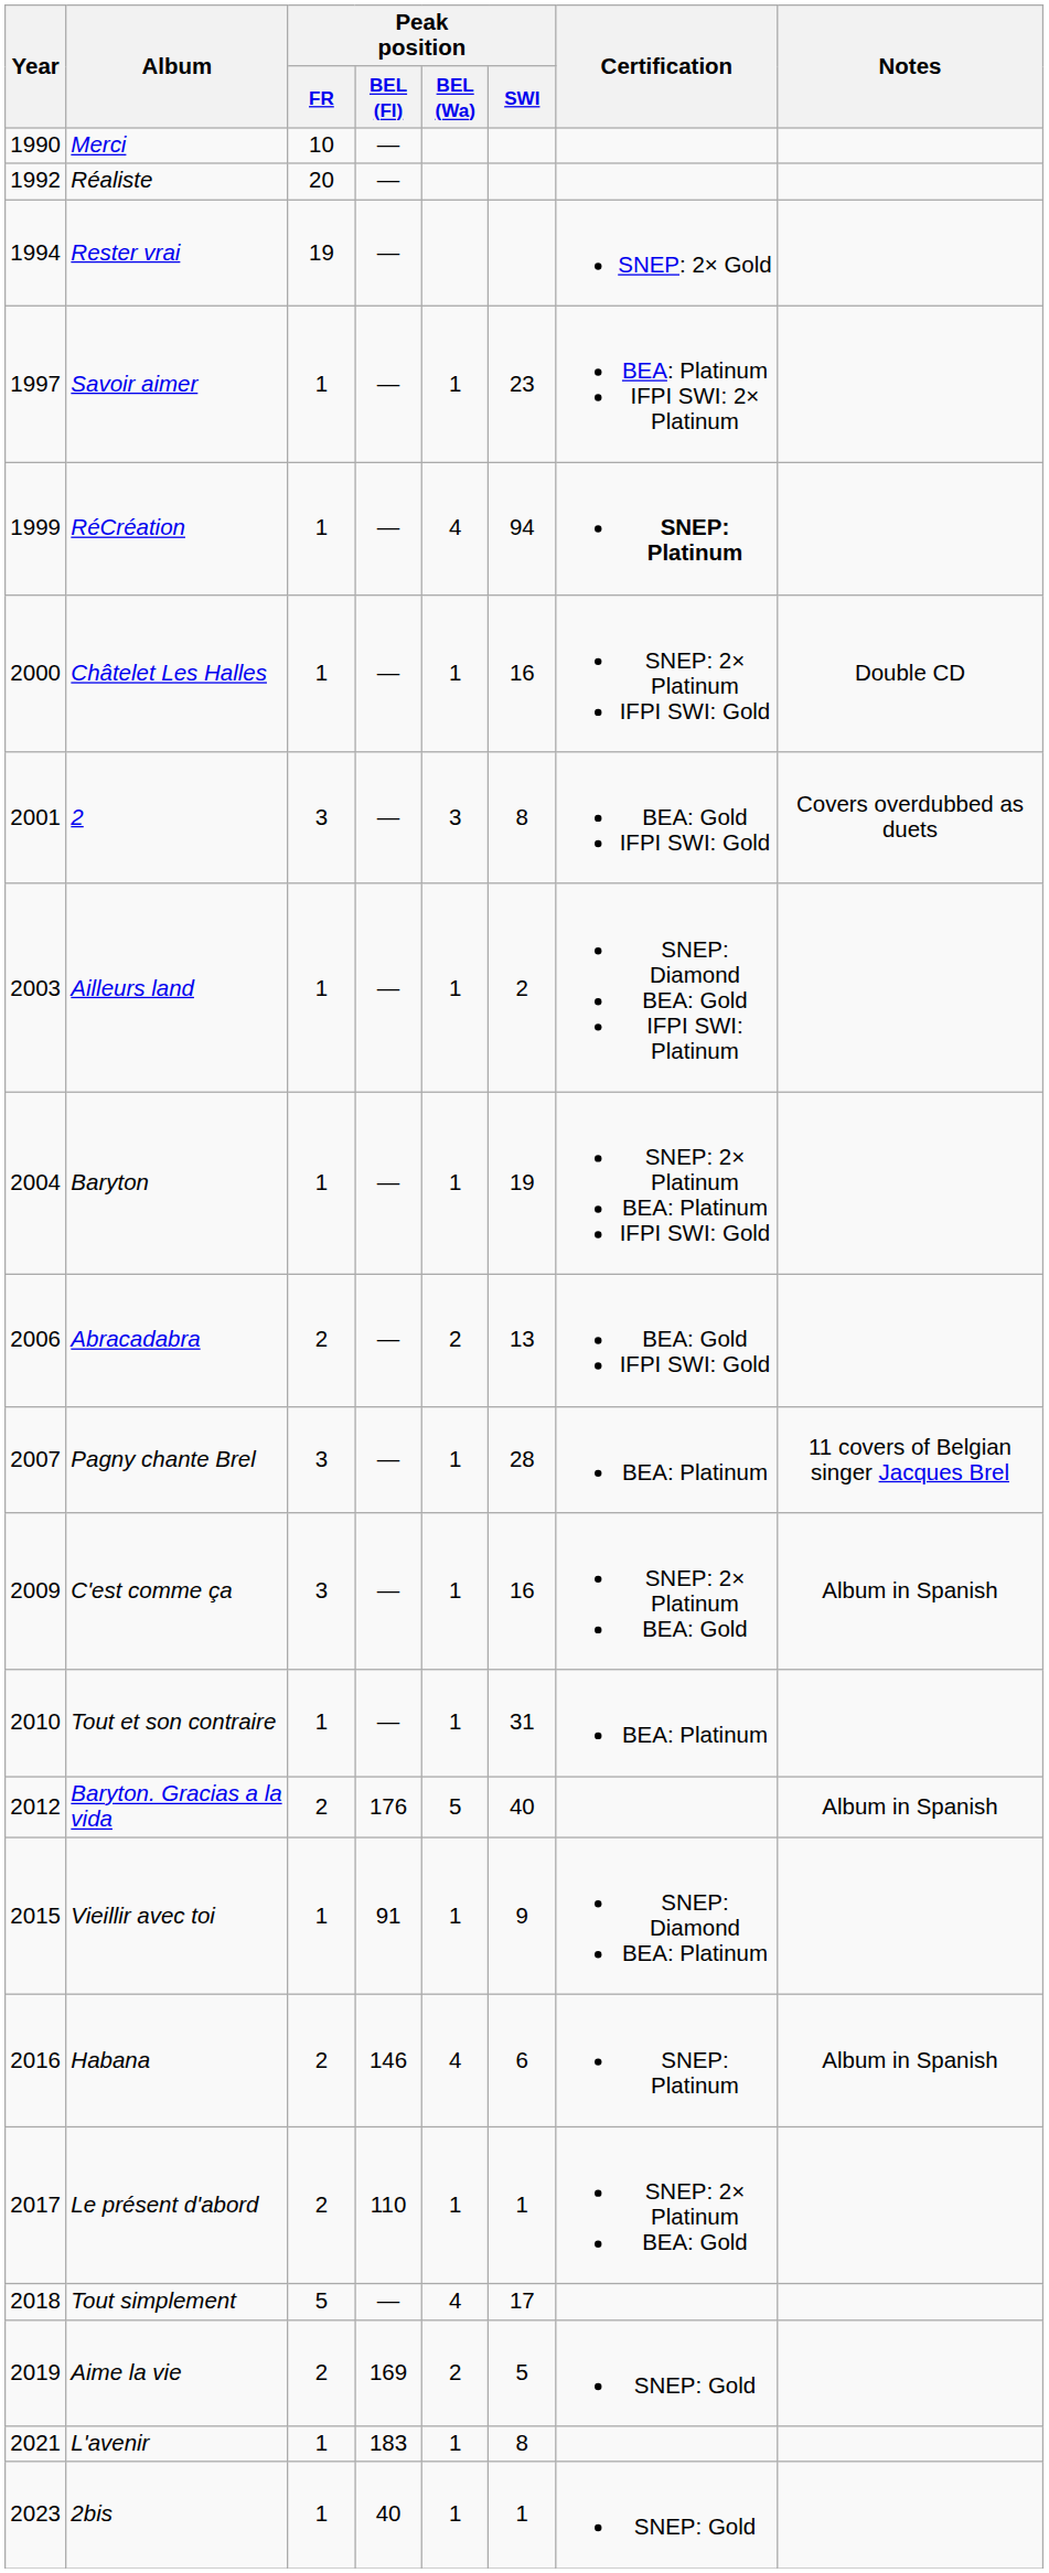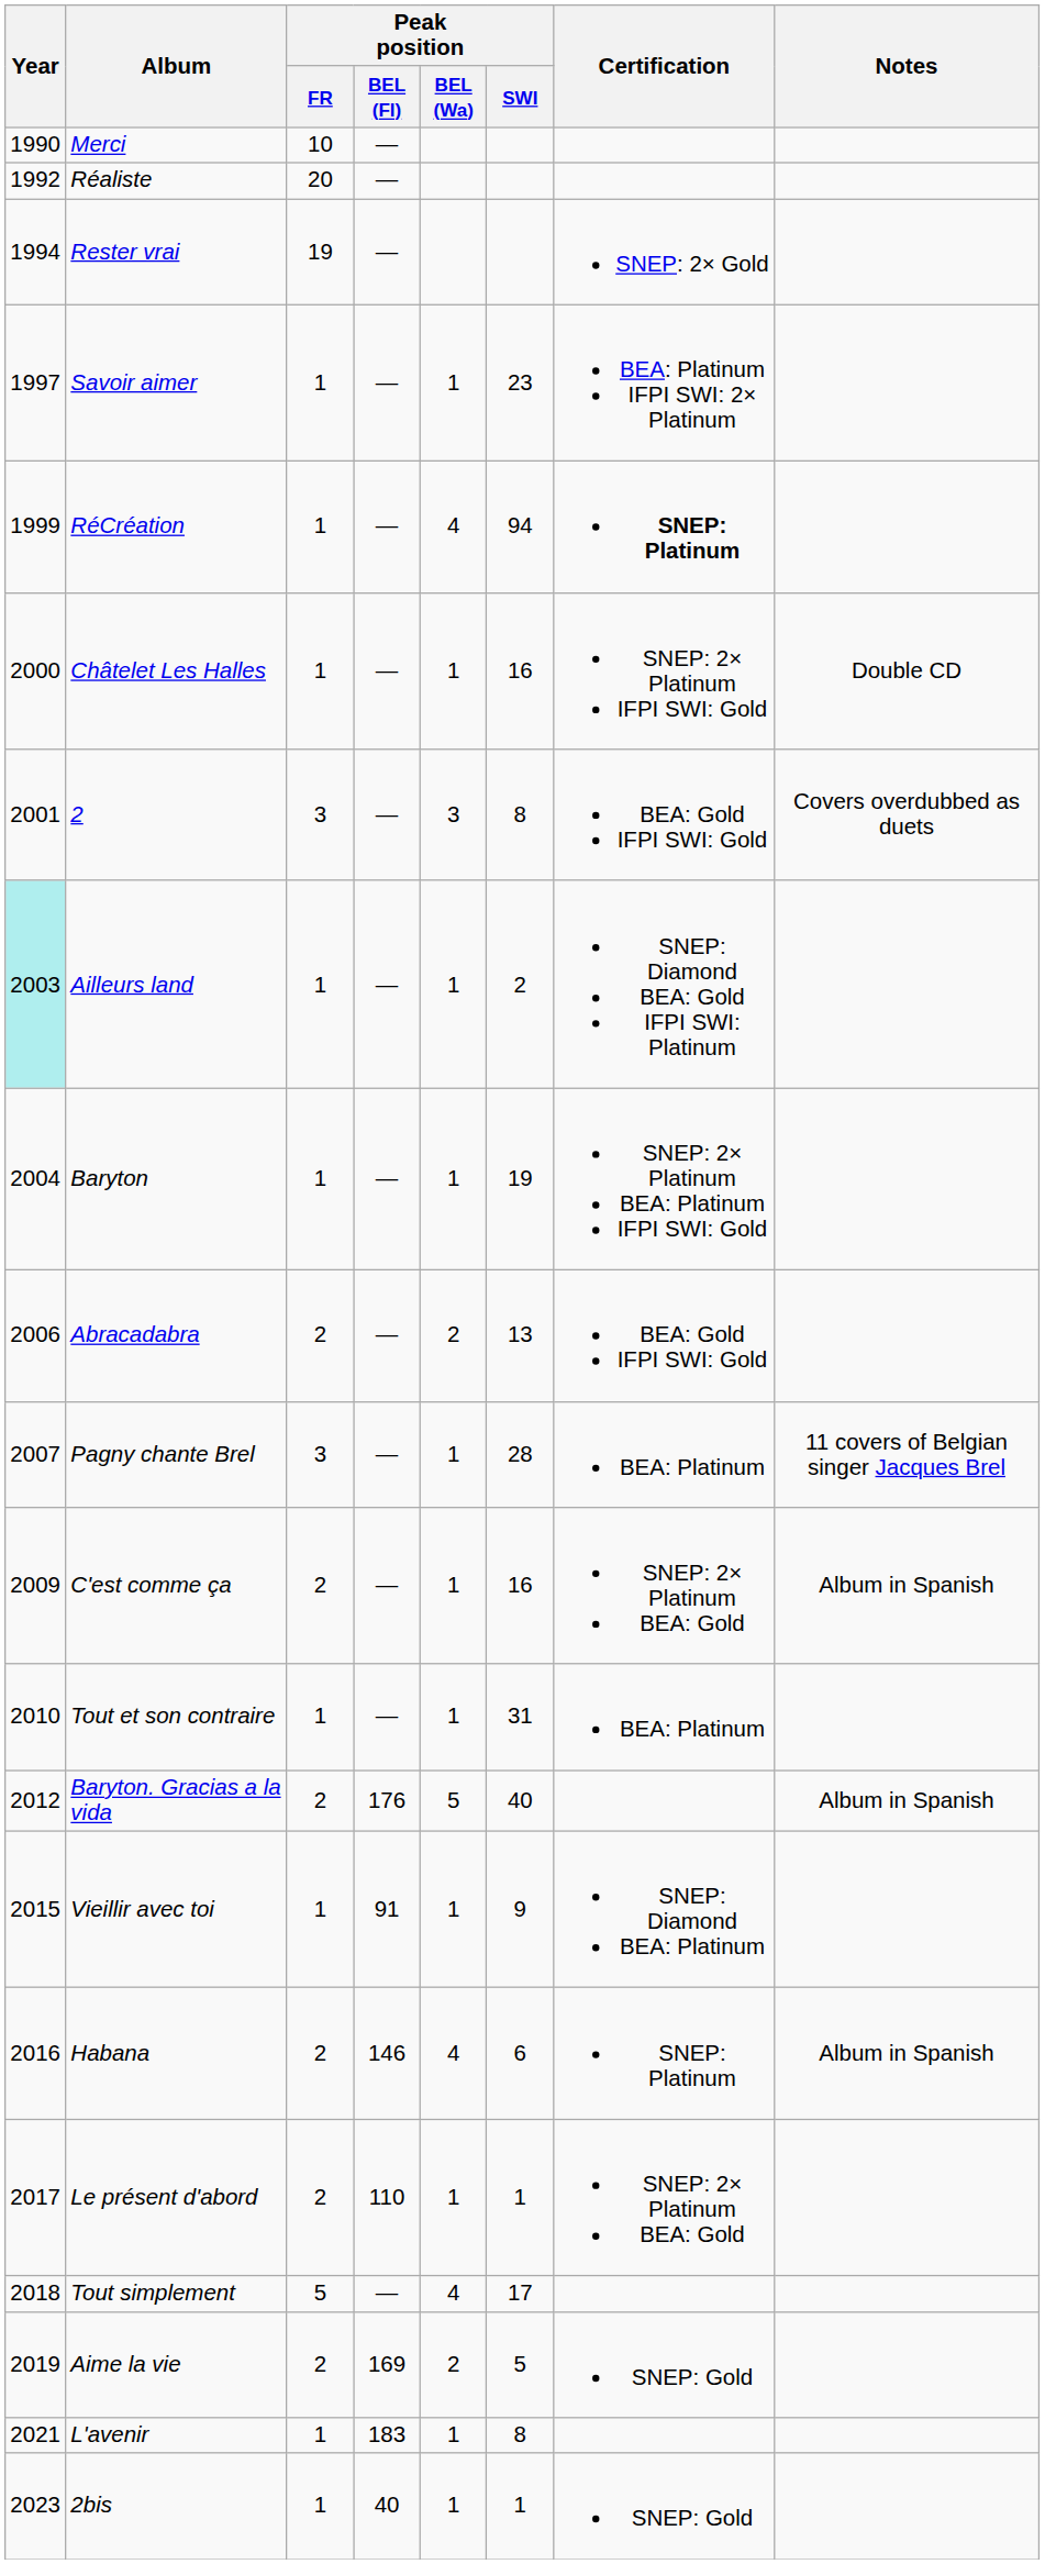 <table class="wikitable">
 <tr>
 <th style="text-align:center;" rowspan="2" width=10>Year</th>
 <th rowspan="2" style="text-align:center; width:150px;">Album</th>
 <th style="text-align:center;" colspan="4">Peak<br>position</th>
 <th rowspan="2" style="width:150px;">Certification</th>
 <th rowspan="2" style="width:180px;">Notes</th>
 </tr>
 <tr>
 <th width="40"><small><a href='#'>FR</a></small><br></th>
 <th width="40"><small><a href='#'>BEL <br>(Fl)</a></small><br></th>
 <th width="40"><small><a href='#'>BEL <br>(Wa)</a></small><br></th>
 <th width="40"><small><a href='#'>SWI</a></small><br></th>
 </tr>
 <tr>
 <td style="text-align:center;">1990</td>
 <td><em><a href='#'>Merci</a></em></td>
 <td style="text-align:center;">10</td>
 <td style="text-align:center;">—</td>
 <td style="text-align:center;"></td>
 <td style="text-align:center;"></td>
 <td style="text-align:center;"></td>
 <td style="text-align:center;"></td>
 </tr>
 <tr>
 <td style="text-align:center;">1992</td>
 <td><em>Réaliste</em></td>
 <td style="text-align:center;">20</td>
 <td style="text-align:center;">—</td>
 <td style="text-align:center;"></td>
 <td style="text-align:center;"></td>
 <td style="text-align:center;"></td>
 <td style="text-align:center;"></td>
 </tr>
 <tr>
 <td style="text-align:center;">1994</td>
 <td><em><a href='#'>Rester vrai</a></em></td>
 <td style="text-align:center;">19</td>
 <td style="text-align:center;">—</td>
 <td style="text-align:center;"></td>
 <td style="text-align:center;"></td>
 <td style="text-align:center;"><br><ul><li><a href='#'>SNEP</a>: 2× Gold</li></ul></td>
 <td style="text-align:center;"></td>
 </tr>
 <tr>
 <td style="text-align:center;">1997</td>
 <td><em><a href='#'>Savoir aimer</a></em></td>
 <td style="text-align:center;">1</td>
 <td style="text-align:center;">—</td>
 <td style="text-align:center;">1</td>
 <td style="text-align:center;">23</td>
 <td style="text-align:center;"><br><ul><li><a href='#'>BEA</a>: Platinum</li><li>IFPI SWI: 2× Platinum</li></ul></td>
 <td style="text-align:center;"></td>
 </tr>
 <tr>
 <td style="text-align:center;">1999</td>
 <td><em><a href='#'>RéCréation</a></em></td>
 <td style="text-align:center;">1</td>
 <td style="text-align:center;">—</td>
 <td style="text-align:center;">4</td>
 <td style="text-align:center;">94</td>
 <td style="text-align:center;"><strong><br><ul><li>SNEP: Platinum</li></ul></strong></td>
 <td style="text-align:center;"></td>
 </tr>
 <tr>
 <td style="text-align:center;">2000</td>
 <td><em><a href='#'>Châtelet Les Halles</a></em></td>
 <td style="text-align:center;">1</td>
 <td style="text-align:center;">—</td>
 <td style="text-align:center;">1</td>
 <td style="text-align:center;">16</td>
 <td style="text-align:center;"><br><ul><li>SNEP: 2× Platinum</li><li>IFPI SWI: Gold</li></ul></td>
 <td style="text-align:center;">Double CD</td>
 </tr>
 <tr>
 <td style="text-align:center;">2001</td>
 <td><em><a href='#'>2</a></em></td>
 <td style="text-align:center;">3</td>
 <td style="text-align:center;">—</td>
 <td style="text-align:center;">3</td>
 <td style="text-align:center;">8</td>
 <td style="text-align:center;"><br><ul><li>BEA: Gold</li><li>IFPI SWI: Gold</li></ul></td>
 <td style="text-align:center;">Covers overdubbed as duets</td>
 </tr>
 <tr>
-<td style="text-align:center;">2003</td>
+<td style="background: paleturquoise; text-align:center;">2003</td>
 <td><em><a href='#'>Ailleurs land</a></em></td>
 <td style="text-align:center;">1</td>
 <td style="text-align:center;">—</td>
 <td style="text-align:center;">1</td>
 <td style="text-align:center;">2</td>
 <td style="text-align:center;"><br><ul><li>SNEP: Diamond</li><li>BEA: Gold</li><li>IFPI SWI: Platinum</li></ul></td>
 <td style="text-align:center;"></td>
 </tr>
 <tr>
 <td style="text-align:center;">2004</td>
 <td><em>Baryton</em></td>
 <td style="text-align:center;">1</td>
 <td style="text-align:center;">—</td>
 <td style="text-align:center;">1</td>
 <td style="text-align:center;">19</td>
 <td style="text-align:center;"><br><ul><li>SNEP: 2× Platinum</li><li>BEA: Platinum</li><li>IFPI SWI: Gold</li></ul></td>
 <td style="text-align:center;"></td>
 </tr>
 <tr>
 <td style="text-align:center;">2006</td>
 <td><em><a href='#'>Abracadabra</a></em></td>
 <td style="text-align:center;">2</td>
 <td style="text-align:center;">—</td>
 <td style="text-align:center;">2</td>
 <td style="text-align:center;">13</td>
 <td style="text-align:center;"><br><ul><li>BEA: Gold</li><li>IFPI SWI: Gold</li></ul></td>
 <td style="text-align:center;"></td>
 </tr>
 <tr>
 <td style="text-align:center;">2007</td>
 <td><em>Pagny chante Brel</em></td>
 <td style="text-align:center;">3</td>
 <td style="text-align:center;">—</td>
 <td style="text-align:center;">1</td>
 <td style="text-align:center;">28</td>
 <td style="text-align:center;"><br><ul><li>BEA: Platinum</li></ul></td>
 <td style="text-align:center;">11 covers of Belgian singer <a href='#'>Jacques Brel</a></td>
 </tr>
 <tr>
 <td style="text-align:center;">2009</td>
 <td><em>C'est comme ça</em></td>
-<td style="text-align:center;">3</td>
+<td style="text-align:center;">2</td>
 <td style="text-align:center;">—</td>
 <td style="text-align:center;">1</td>
 <td style="text-align:center;">16</td>
 <td style="text-align:center;"><br><ul><li>SNEP: 2× Platinum</li><li>BEA: Gold</li></ul></td>
 <td style="text-align:center;">Album in Spanish</td>
 </tr>
 <tr>
 <td style="text-align:center;">2010</td>
 <td><em>Tout et son contraire</em></td>
 <td style="text-align:center;">1</td>
 <td style="text-align:center;">—</td>
 <td style="text-align:center;">1</td>
 <td style="text-align:center;">31</td>
 <td style="text-align:center;"><br><ul><li>BEA: Platinum</li></ul></td>
 <td style="text-align:center;"></td>
 </tr>
 <tr>
 <td style="text-align:center;">2012</td>
 <td><em><a href='#'>Baryton. Gracias a la vida</a></em></td>
 <td style="text-align:center;">2</td>
 <td style="text-align:center;">176</td>
 <td style="text-align:center;">5</td>
 <td style="text-align:center;">40</td>
 <td style="text-align:center;"></td>
 <td style="text-align:center;">Album in Spanish</td>
 </tr>
 <tr>
 <td style="text-align:center;">2015</td>
 <td><em>Vieillir avec toi</em></td>
 <td style="text-align:center;">1</td>
 <td style="text-align:center;">91</td>
 <td style="text-align:center;">1</td>
 <td style="text-align:center;">9</td>
 <td style="text-align:center;"><br><ul><li>SNEP: Diamond</li><li>BEA: Platinum</li></ul></td>
 <td style="text-align:center;"></td>
 </tr>
 <tr>
 <td style="text-align:center;">2016</td>
 <td><em>Habana</em></td>
 <td style="text-align:center;">2</td>
 <td style="text-align:center;">146</td>
 <td style="text-align:center;">4</td>
 <td style="text-align:center;">6</td>
 <td style="text-align:center;"><br><ul><li>SNEP: Platinum</li></ul></td>
 <td style="text-align:center;">Album in Spanish</td>
 </tr>
 <tr>
 <td style="text-align:center;">2017</td>
 <td><em>Le présent d'abord</em></td>
 <td style="text-align:center;">2</td>
 <td style="text-align:center;">110</td>
 <td style="text-align:center;">1</td>
 <td style="text-align:center;">1</td>
 <td style="text-align:center;"><br><ul><li>SNEP: 2× Platinum</li><li>BEA: Gold</li></ul></td>
 <td style="text-align:center;"></td>
 </tr>
 <tr>
 <td style="text-align:center;">2018</td>
 <td><em>Tout simplement</em></td>
 <td style="text-align:center;">5</td>
 <td style="text-align:center;">—</td>
 <td style="text-align:center;">4</td>
 <td style="text-align:center;">17</td>
 <td style="text-align:center;"></td>
 <td style="text-align:center;"></td>
 </tr>
 <tr>
 <td style="text-align:center;">2019</td>
 <td><em>Aime la vie</em></td>
 <td style="text-align:center;">2</td>
 <td style="text-align:center;">169</td>
 <td style="text-align:center;">2</td>
 <td style="text-align:center;">5</td>
 <td style="text-align:center;"><br><ul><li>SNEP: Gold</li></ul></td>
 <td style="text-align:center;"></td>
 </tr>
 <tr>
 <td style="text-align:center;">2021</td>
 <td><em>L'avenir</em></td>
 <td style="text-align:center;">1</td>
 <td style="text-align:center;">183</td>
 <td style="text-align:center;">1</td>
 <td style="text-align:center;">8</td>
 <td style="text-align:center;"></td>
 <td style="text-align:center;"></td>
 </tr>
 <tr>
 <td style="text-align:center;">2023</td>
 <td><em>2bis</em></td>
 <td style="text-align:center;">1</td>
 <td style="text-align:center;">40</td>
 <td style="text-align:center;">1</td>
 <td style="text-align:center;">1</td>
 <td style="text-align:center;"><br><ul><li>SNEP: Gold</li></ul></td>
 <td style="text-align:center;"></td>
 </tr>
 </table>
